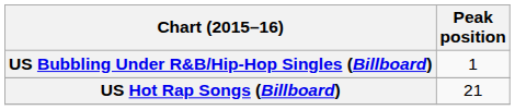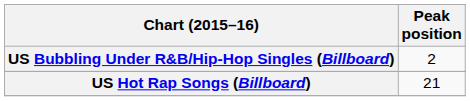 <table class="wikitable plainrowheaders sortable" style="text-align:center;">
 <tr>
 <th scope="col">Chart (2015–16)</th>
 <th scope="col">Peak<br>position</th>
 </tr>
 <tr>
 <th scope="row">US <a href='#'>Bubbling Under R&B/Hip-Hop Singles</a> (<a href='#'><em>Billboard</em></a>)</th>
-<td style="text-align:center;">1</td>
+<td style="text-align:center;">2</td>
 </tr>
 <tr>
 </tr>
 <tr>
 <th scope="row">US <a href='#'>Hot Rap Songs</a> (<a href='#'><em>Billboard</em></a>)</th>
 <td style="text-align:center">21</td>
 </tr>
 <tr>
 </tr>
 </table>
